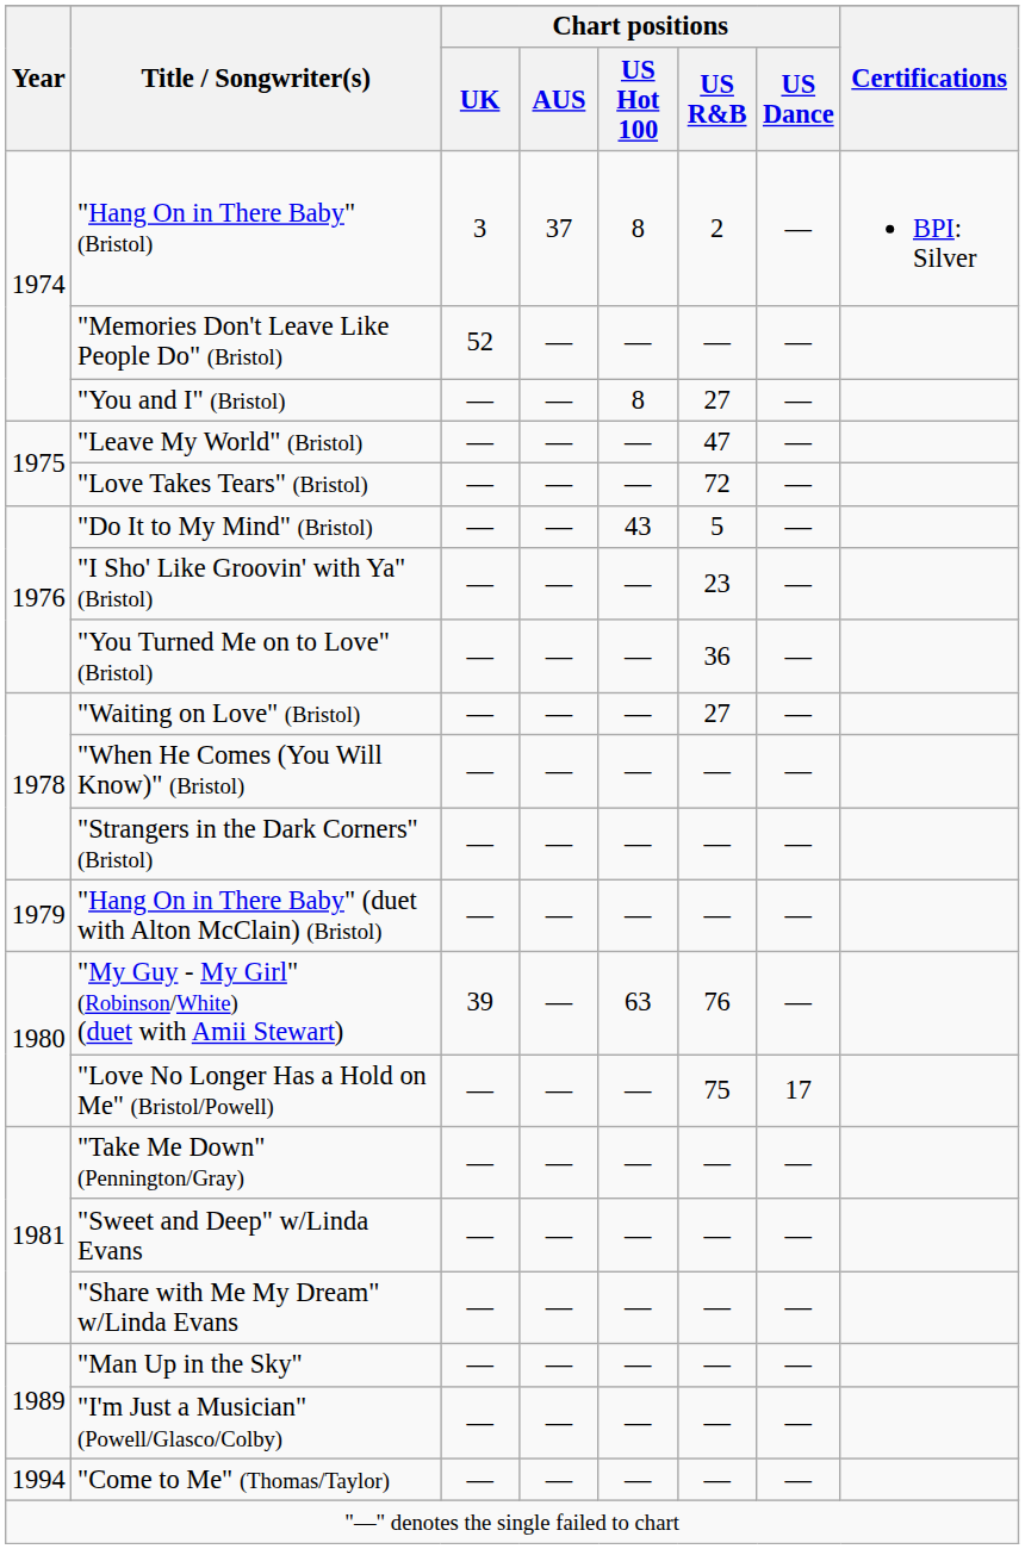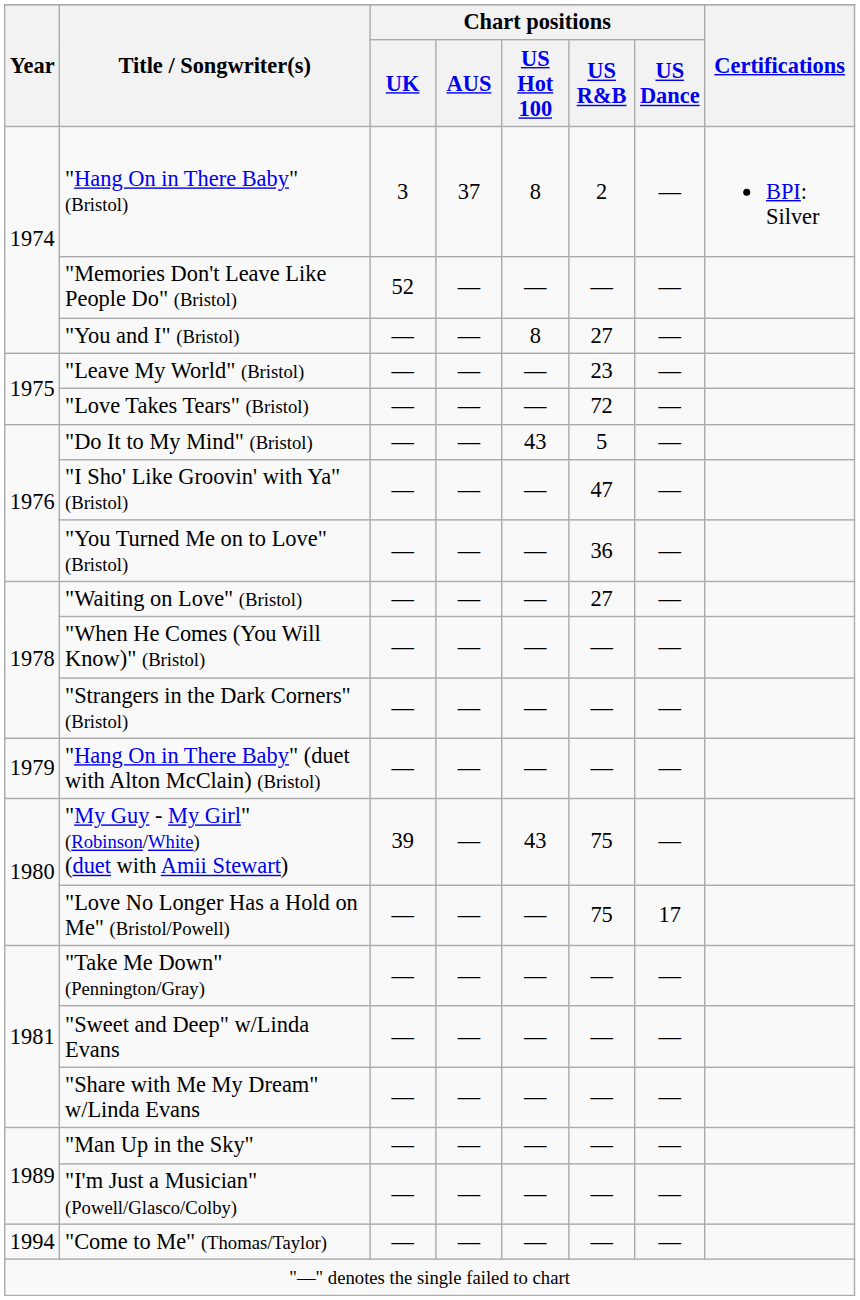 <table class="wikitable">
 <tr>
 </tr>
 <tr>
 <th rowspan="2">Year</th>
 <th rowspan="2">Title / Songwriter(s)</th>
 <th colspan="5">Chart positions</th>
 <th rowspan="2"><a href='#'>Certifications</a></th>
 </tr>
 <tr>
 <th style="text-align:center; width:40px;"><a href='#'>UK</a><br></th>
 <th style="text-align:center; width:40px;"><a href='#'>AUS</a><br></th>
 <th style="text-align:center; width:40px;"><a href='#'>US Hot 100</a><br></th>
 <th style="text-align:center; width:40px;"><a href='#'>US R&B</a><br></th>
 <th style="text-align:center; width:40px;"><a href='#'>US Dance</a><br></th>
 </tr>
 <tr>
 <td align="left" rowspan="3">1974</td>
 <td align="left">"<a href='#'>Hang On in There Baby</a>" <small>(Bristol)</small></td>
 <td style="text-align:center;">3</td>
 <td style="text-align:center;">37</td>
 <td style="text-align:center;">8</td>
 <td style="text-align:center;">2</td>
 <td style="text-align:center;">—</td>
 <td><br><ul><li><a href='#'>BPI</a>: Silver</li></ul></td>
 </tr>
 <tr>
 <td align="left">"Memories Don't Leave Like People Do" <small>(Bristol)</small></td>
 <td style="text-align:center;">52</td>
 <td style="text-align:center;">—</td>
 <td style="text-align:center;">—</td>
 <td style="text-align:center;">—</td>
 <td style="text-align:center;">—</td>
 <td></td>
 </tr>
 <tr>
 <td align="left">"You and I" <small>(Bristol)</small></td>
 <td style="text-align:center;">—</td>
 <td style="text-align:center;">—</td>
 <td style="text-align:center;">8</td>
 <td style="text-align:center;">27</td>
 <td style="text-align:center;">—</td>
 <td></td>
 </tr>
 <tr>
 <td align="left" rowspan="2">1975</td>
 <td align="left">"Leave My World" <small>(Bristol)</small></td>
 <td style="text-align:center;">—</td>
 <td style="text-align:center;">—</td>
 <td style="text-align:center;">—</td>
-<td style="text-align:center;">47</td>
+<td style="text-align:center;">23</td>
 <td style="text-align:center;">—</td>
 <td></td>
 </tr>
 <tr>
 <td align="left">"Love Takes Tears" <small>(Bristol)</small></td>
 <td style="text-align:center;">—</td>
 <td style="text-align:center;">—</td>
 <td style="text-align:center;">—</td>
 <td style="text-align:center;">72</td>
 <td style="text-align:center;">—</td>
 <td></td>
 </tr>
 <tr>
 <td align="left" rowspan="3">1976</td>
 <td align="left">"Do It to My Mind" <small>(Bristol)</small></td>
 <td style="text-align:center;">—</td>
 <td style="text-align:center;">—</td>
 <td style="text-align:center;">43</td>
 <td style="text-align:center;">5</td>
 <td style="text-align:center;">—</td>
 </tr>
 <tr>
 <td align="left">"I Sho' Like Groovin' with Ya" <small>(Bristol)</small></td>
 <td style="text-align:center;">—</td>
 <td style="text-align:center;">—</td>
 <td style="text-align:center;">—</td>
-<td style="text-align:center;">23</td>
+<td style="text-align:center;">47</td>
 <td style="text-align:center;">—</td>
 <td></td>
 </tr>
 <tr>
 <td align="left">"You Turned Me on to Love" <small>(Bristol)</small></td>
 <td style="text-align:center;">—</td>
 <td style="text-align:center;">—</td>
 <td style="text-align:center;">—</td>
 <td style="text-align:center;">36</td>
 <td style="text-align:center;">—</td>
 </tr>
 <tr>
 <td align="left" rowspan="3">1978</td>
 <td align="left">"Waiting on Love" <small>(Bristol)</small></td>
 <td style="text-align:center;">—</td>
 <td style="text-align:center;">—</td>
 <td style="text-align:center;">—</td>
 <td style="text-align:center;">27</td>
 <td style="text-align:center;">—</td>
 <td></td>
 </tr>
 <tr>
 <td align="left">"When He Comes (You Will Know)" <small>(Bristol)</small></td>
 <td style="text-align:center;">—</td>
 <td style="text-align:center;">—</td>
 <td style="text-align:center;">—</td>
 <td style="text-align:center;">—</td>
 <td style="text-align:center;">—</td>
 </tr>
 <tr>
 <td align="left">"Strangers in the Dark Corners" <small>(Bristol)</small></td>
 <td style="text-align:center;">—</td>
 <td style="text-align:center;">—</td>
 <td style="text-align:center;">—</td>
 <td style="text-align:center;">—</td>
 <td style="text-align:center;">—</td>
 <td></td>
 </tr>
 <tr>
 <td align="left">1979</td>
 <td align="left">"<a href='#'>Hang On in There Baby</a>" (duet with Alton McClain) <small>(Bristol)</small></td>
 <td style="text-align:center;">—</td>
 <td style="text-align:center;">—</td>
 <td style="text-align:center;">—</td>
 <td style="text-align:center;">—</td>
 <td style="text-align:center;">—</td>
 <td></td>
 </tr>
 <tr>
 <td align="left" rowspan="2">1980</td>
 <td align="left">"<a href='#'>My Guy</a> - <a href='#'>My Girl</a>" <small>(<a href='#'>Robinson</a>/<a href='#'>White</a>)</small><br>(<a href='#'>duet</a> with <a href='#'>Amii Stewart</a>)</td>
 <td style="text-align:center;">39</td>
 <td style="text-align:center;">—</td>
-<td style="text-align:center;">63</td>
-<td style="text-align:center;">76</td>
+<td style="text-align:center;">43</td>
+<td style="text-align:center;">75</td>
 <td style="text-align:center;">—</td>
 <td></td>
 </tr>
 <tr>
 <td align="left">"Love No Longer Has a Hold on Me" <small>(Bristol/Powell)</small></td>
 <td style="text-align:center;">—</td>
 <td style="text-align:center;">—</td>
 <td style="text-align:center;">—</td>
 <td style="text-align:center;">75</td>
 <td style="text-align:center;">17</td>
 <td></td>
 </tr>
 <tr>
 <td align="left" rowspan="3">1981</td>
 <td align="left">"Take Me Down" <small>(Pennington/Gray)</small></td>
 <td style="text-align:center;">—</td>
 <td style="text-align:center;">—</td>
 <td style="text-align:center;">—</td>
 <td style="text-align:center;">—</td>
 <td style="text-align:center;">—</td>
 <td></td>
 </tr>
 <tr>
 <td align="left">"Sweet and Deep" w/Linda Evans</td>
 <td style="text-align:center;">—</td>
 <td style="text-align:center;">—</td>
 <td style="text-align:center;">—</td>
 <td style="text-align:center;">—</td>
 <td style="text-align:center;">—</td>
 <td></td>
 </tr>
 <tr>
 <td align="left">"Share with Me My Dream" w/Linda Evans</td>
 <td style="text-align:center;">—</td>
 <td style="text-align:center;">—</td>
 <td style="text-align:center;">—</td>
 <td style="text-align:center;">—</td>
 <td style="text-align:center;">—</td>
 <td></td>
 </tr>
 <tr>
 <td align="left" rowspan="2">1989</td>
 <td align="left">"Man Up in the Sky"</td>
 <td style="text-align:center;">—</td>
 <td style="text-align:center;">—</td>
 <td style="text-align:center;">—</td>
 <td style="text-align:center;">—</td>
 <td style="text-align:center;">—</td>
 <td></td>
 </tr>
 <tr>
 <td align="left">"I'm Just a Musician" <small>(Powell/Glasco/Colby)</small></td>
 <td style="text-align:center;">—</td>
 <td style="text-align:center;">—</td>
 <td style="text-align:center;">—</td>
 <td style="text-align:center;">—</td>
 <td style="text-align:center;">—</td>
 <td></td>
 </tr>
 <tr>
 <td align="left">1994</td>
 <td align="left">"Come to Me" <small> (Thomas/Taylor)</small></td>
 <td style="text-align:center;">—</td>
 <td style="text-align:center;">—</td>
 <td style="text-align:center;">—</td>
 <td style="text-align:center;">—</td>
 <td style="text-align:center;">—</td>
 <td></td>
 </tr>
 <tr>
 <td style="text-align:center;" colspan="8"><small>"—" denotes the single failed to chart</small></td>
 </tr>
 </table>
